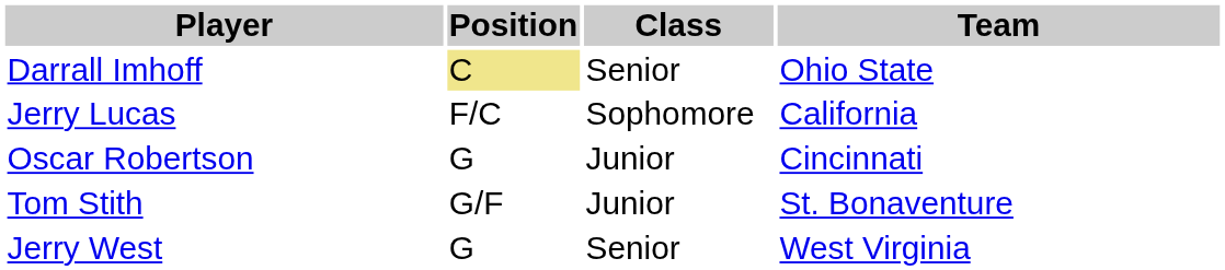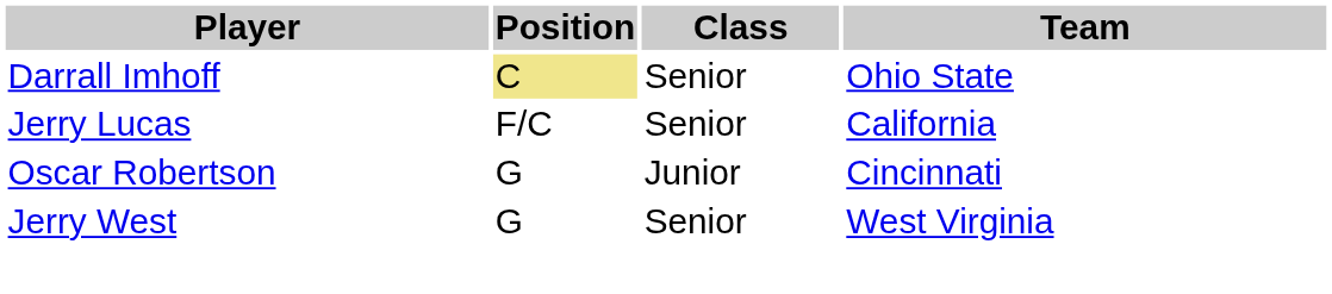 <table style="width:600px" "border:'1' 'solid' 'gray'">
 <tr>
 <th style="background:#CCCCCC;width:40%">Player</th>
 <th style="background:#CCCCCC;width:4%">Position</th>
 <th style="background:#CCCCCC;width:16%">Class</th>
 <th style="background:#CCCCCC;width:40%">Team</th>
 </tr>
 <tr>
 <td><a href='#'>Darrall Imhoff</a></td>
 <td style="background: khaki;">C</td>
 <td>Senior</td>
 <td><a href='#'>Ohio State</a></td>
 </tr>
 <tr>
 <td><a href='#'>Jerry Lucas</a></td>
 <td>F/C</td>
-<td>Sophomore</td>
+<td>Senior</td>
 <td><a href='#'>California</a></td>
 </tr>
 <tr>
 <td><a href='#'>Oscar Robertson</a></td>
 <td>G</td>
 <td>Junior</td>
 <td><a href='#'>Cincinnati</a></td>
 </tr>
 <tr>
-<td><a href='#'>Tom Stith</a></td>
-<td>G/F</td>
-<td>Junior</td>
-<td><a href='#'>St. Bonaventure</a></td>
-</tr>
-<tr>
 <td><a href='#'>Jerry West</a></td>
 <td>G</td>
 <td>Senior</td>
 <td><a href='#'>West Virginia</a></td>
 </tr>
 </table>
